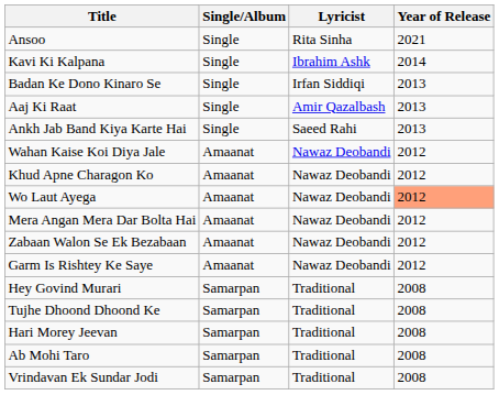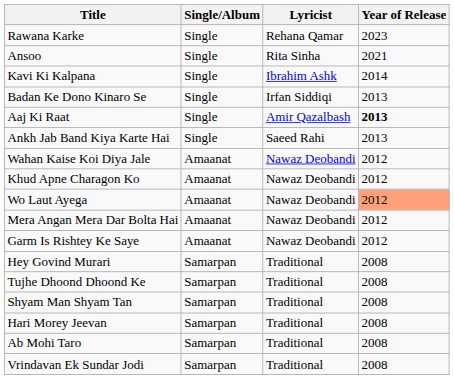 <table class="wikitable">
 <tr>
 <th>Title</th>
 <th>Single/Album</th>
 <th>Lyricist</th>
 <th>Year of Release</th>
+</tr>
+<tr>
+<td>Rawana Karke</td>
+<td>Single</td>
+<td>Rehana Qamar</td>
+<td>2023 </td>
 </tr>
 <tr>
 <td>Ansoo</td>
 <td>Single</td>
 <td>Rita Sinha</td>
 <td>2021 </td>
 </tr>
 <tr>
 <td>Kavi Ki Kalpana</td>
 <td>Single</td>
 <td><a href='#'>Ibrahim Ashk</a></td>
 <td>2014 </td>
 </tr>
 <tr>
 <td>Badan Ke Dono Kinaro Se</td>
 <td>Single</td>
 <td>Irfan Siddiqi </td>
 <td>2013 </td>
 </tr>
 <tr>
 <td>Aaj Ki Raat</td>
 <td>Single</td>
 <td><a href='#'>Amir Qazalbash</a></td>
-<td>2013 </td>
+<td><strong>2013 </strong></td>
 </tr>
 <tr>
 <td>Ankh Jab Band Kiya Karte Hai</td>
 <td>Single</td>
 <td>Saeed Rahi </td>
 <td>2013 </td>
 </tr>
 <tr>
 <td>Wahan Kaise Koi Diya Jale</td>
 <td>Amaanat</td>
 <td><a href='#'>Nawaz Deobandi</a></td>
 <td>2012 </td>
 </tr>
 <tr>
 <td>Khud Apne Charagon Ko</td>
 <td>Amaanat</td>
 <td>Nawaz Deobandi</td>
 <td>2012 </td>
 </tr>
 <tr>
 <td>Wo Laut Ayega</td>
 <td>Amaanat</td>
 <td>Nawaz Deobandi</td>
 <td style="background: lightsalmon;">2012 </td>
 </tr>
 <tr>
 <td>Mera Angan Mera Dar Bolta Hai</td>
 <td>Amaanat</td>
 <td>Nawaz Deobandi</td>
 <td>2012 </td>
 </tr>
 <tr>
-<td>Zabaan Walon Se Ek Bezabaan</td>
-<td>Amaanat</td>
-<td>Nawaz Deobandi</td>
-<td>2012 </td>
-</tr>
-<tr>
 <td>Garm Is Rishtey Ke Saye</td>
 <td>Amaanat</td>
 <td>Nawaz Deobandi</td>
 <td>2012 </td>
 </tr>
 <tr>
 <td>Hey Govind Murari</td>
 <td>Samarpan</td>
 <td>Traditional</td>
 <td>2008 </td>
 </tr>
 <tr>
 <td>Tujhe Dhoond Dhoond Ke</td>
+<td>Samarpan</td>
+<td>Traditional</td>
+<td>2008 </td>
+</tr>
+<tr>
+<td>Shyam Man Shyam Tan</td>
 <td>Samarpan</td>
 <td>Traditional</td>
 <td>2008 </td>
 </tr>
 <tr>
 <td>Hari Morey Jeevan</td>
 <td>Samarpan</td>
 <td>Traditional</td>
 <td>2008 </td>
 </tr>
 <tr>
 <td>Ab Mohi Taro</td>
 <td>Samarpan</td>
 <td>Traditional</td>
 <td>2008 </td>
 </tr>
 <tr>
 <td>Vrindavan Ek Sundar Jodi</td>
 <td>Samarpan</td>
 <td>Traditional</td>
 <td>2008 </td>
 </tr>
 </table>
